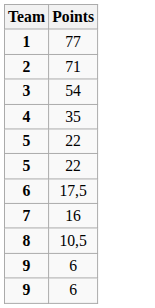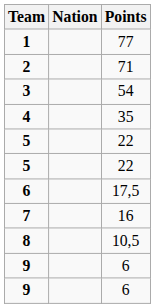 <table class="wikitable" style="text-align:center">
 <tr>
 <th>Team</th>
+<th>Nation</th>
 <th>Points</th>
 </tr>
 <tr>
 <td><strong>1</strong></td>
+<td align=left></td>
 <td>77</td>
 </tr>
 <tr>
 <td><strong>2</strong></td>
+<td align=left></td>
 <td>71</td>
 </tr>
 <tr>
 <td><strong>3</strong></td>
+<td align=left></td>
 <td>54</td>
 </tr>
 <tr>
 <td><strong>4</strong></td>
+<td align=left></td>
 <td>35</td>
 </tr>
 <tr>
 <td><strong>5</strong></td>
+<td align=left></td>
 <td>22</td>
 </tr>
 <tr>
 <td><strong>5</strong></td>
+<td align=left></td>
 <td>22</td>
 </tr>
 <tr>
 <td><strong>6</strong></td>
+<td align=left></td>
 <td>17,5</td>
 </tr>
 <tr>
 <td><strong>7</strong></td>
+<td align=left></td>
 <td>16</td>
 </tr>
 <tr>
 <td><strong>8</strong></td>
+<td align=left></td>
 <td>10,5</td>
 </tr>
 <tr>
 <td><strong>9</strong></td>
+<td align=left></td>
 <td>6</td>
 </tr>
 <tr>
 <td><strong>9</strong></td>
+<td align=left></td>
 <td>6</td>
 </tr>
 </table>
